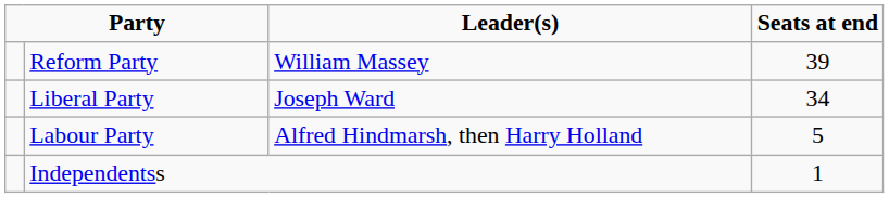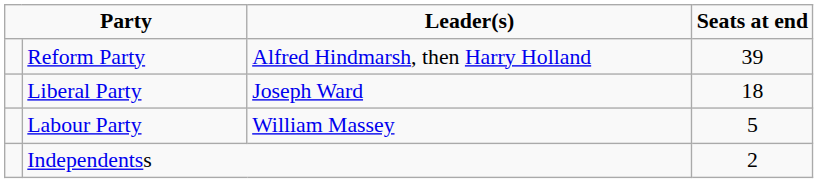 <table class="wikitable">
 <tr ------------------>
 <td width=30% colspan=2 align=center><strong>Party</strong></td>
 <td width=55% align=center><strong>Leader(s)</strong></td>
 <td width=15% align=center><strong>Seats at end</strong></td>
 </tr>
 <tr ------------------>
 <td></td>
 <td><a href='#'>Reform Party</a></td>
-<td><a href='#'>William Massey</a></td>
+<td><a href='#'>Alfred Hindmarsh</a>, then <a href='#'>Harry Holland</a></td>
 <td align=center>39</td>
 </tr>
 <tr ------------------>
 <td></td>
 <td><a href='#'>Liberal Party</a></td>
 <td><a href='#'>Joseph Ward</a></td>
-<td align=center>34</td>
+<td align=center>18</td>
 </tr>
 <tr ------------------>
 <td></td>
 <td><a href='#'>Labour Party</a></td>
-<td><a href='#'>Alfred Hindmarsh</a>, then <a href='#'>Harry Holland</a></td>
+<td><a href='#'>William Massey</a></td>
 <td align=center>5</td>
 </tr>
 <tr ------------------>
 <td></td>
 <td colspan=2><a href='#'>Independents</a>s</td>
-<td align=center>1</td>
+<td align=center>2</td>
 </tr>
 </table>
